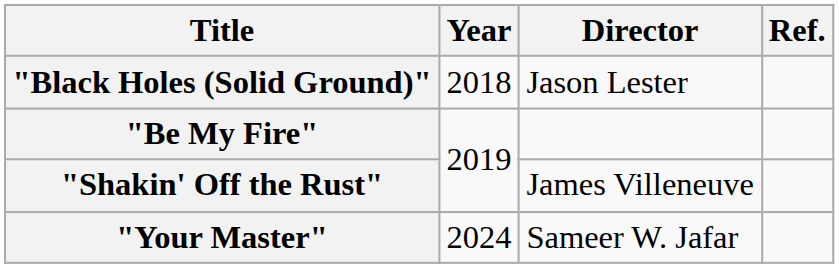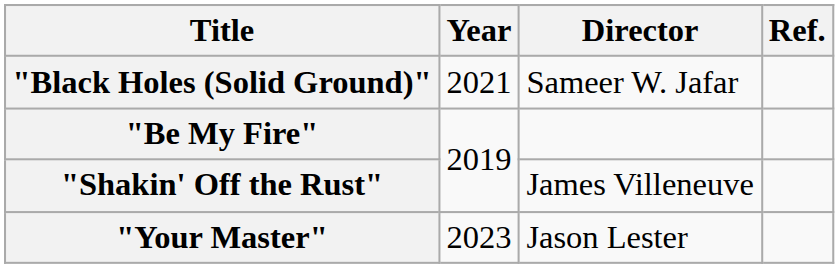 <table class="wikitable plainrowheaders">
 <tr>
 <th>Title</th>
 <th>Year</th>
 <th>Director</th>
 <th>Ref.</th>
 </tr>
 <tr>
 <th scope="row">"Black Holes (Solid Ground)"</th>
-<td>2018</td>
-<td>Jason Lester</td>
+<td>2021</td>
+<td>Sameer W. Jafar</td>
 <td style="text-align:center;"></td>
 </tr>
 <tr>
 <th scope="row">"Be My Fire"</th>
 <td rowspan="2">2019</td>
 <td></td>
 <td></td>
 </tr>
 <tr>
 <th scope="row">"Shakin' Off the Rust"</th>
 <td>James Villeneuve</td>
 <td style="text-align:center;"></td>
 </tr>
 <tr>
 <th scope="row">"Your Master"</th>
-<td>2024</td>
-<td>Sameer W. Jafar</td>
+<td>2023</td>
+<td>Jason Lester</td>
 <td style="text-align:center;"></td>
 </tr>
 </table>
